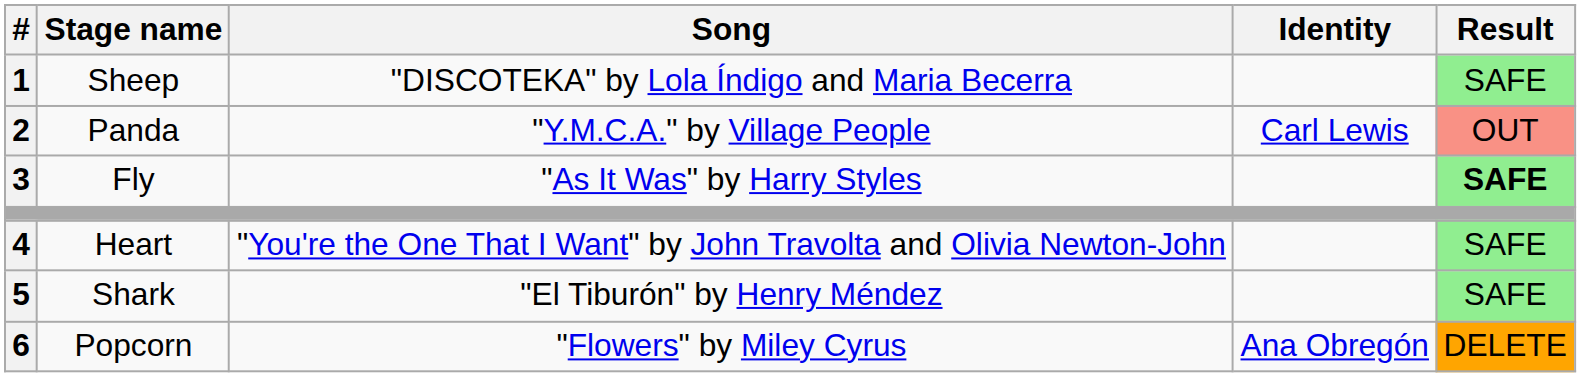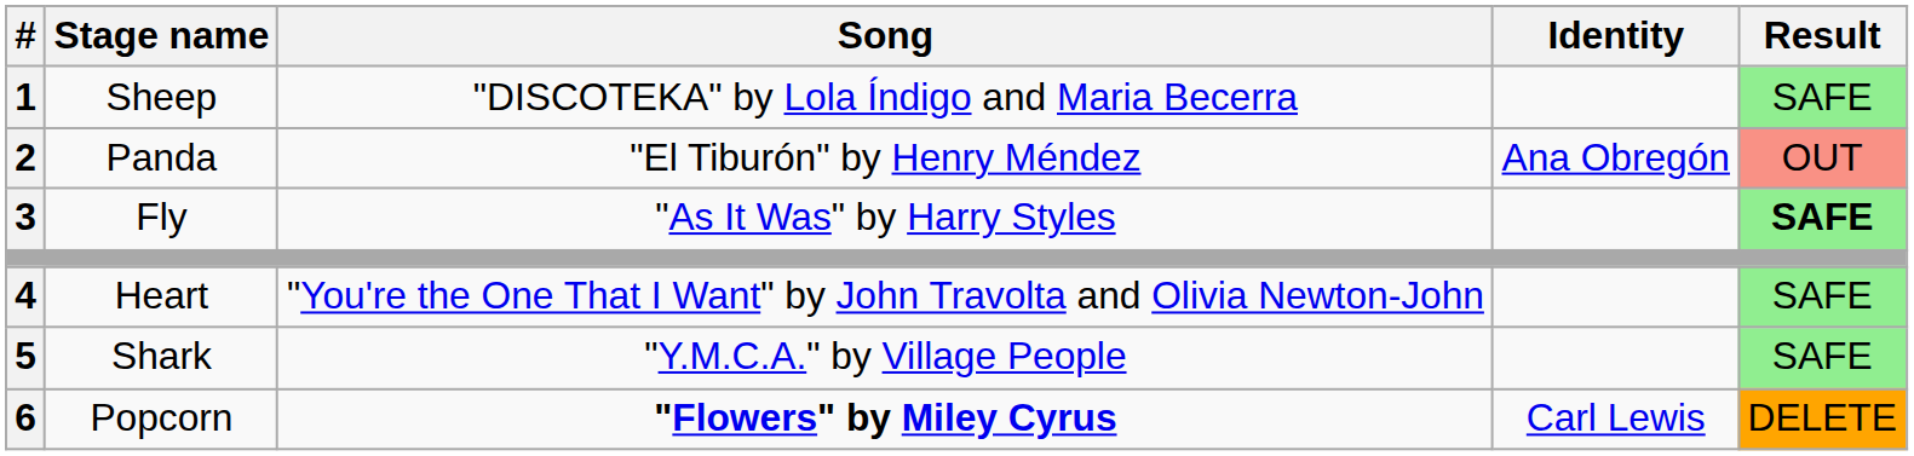 <table class="wikitable plainrowheaders" style="text-align:center">
 <tr>
 <th>#</th>
 <th>Stage name</th>
 <th>Song</th>
 <th>Identity</th>
 <th>Result</th>
 </tr>
 <tr>
 <th>1</th>
 <td>Sheep</td>
 <td>"DISCOTEKA" by <a href='#'>Lola Índigo</a> and <a href='#'>Maria Becerra</a></td>
 <td></td>
 <td bgcolor=lightgreen>SAFE</td>
 </tr>
 <tr>
 <th>2</th>
 <td>Panda</td>
-<td>"<a href='#'>Y.M.C.A.</a>" by <a href='#'>Village People</a></td>
-<td><a href='#'>Carl Lewis</a></td>
+<td>"El Tiburón" by <a href='#'>Henry Méndez</a></td>
+<td><a href='#'>Ana Obregón</a></td>
 <td bgcolor="#F99185">OUT</td>
 </tr>
 <tr>
 <th>3</th>
 <td>Fly</td>
 <td>"<a href='#'>As It Was</a>" by <a href='#'>Harry Styles</a></td>
 <td></td>
 <td bgcolor=lightgreen><strong>SAFE</strong></td>
 </tr>
 <tr>
 <td colspan="5" style="background:darkgray"></td>
 </tr>
 <tr>
 <th>4</th>
 <td>Heart</td>
 <td>"<a href='#'>You're the One That I Want</a>" by <a href='#'>John Travolta</a> and <a href='#'>Olivia Newton-John</a></td>
 <td></td>
 <td bgcolor=lightgreen>SAFE</td>
 </tr>
 <tr>
 <th>5</th>
 <td>Shark</td>
-<td>"El Tiburón" by <a href='#'>Henry Méndez</a></td>
+<td>"<a href='#'>Y.M.C.A.</a>" by <a href='#'>Village People</a></td>
 <td></td>
 <td bgcolor=lightgreen>SAFE</td>
 </tr>
 <tr>
 <th>6</th>
 <td>Popcorn</td>
-<td>"<a href='#'>Flowers</a>" by <a href='#'>Miley Cyrus</a></td>
-<td><a href='#'>Ana Obregón</a></td>
+<td><strong>"<a href='#'>Flowers</a>" by <a href='#'>Miley Cyrus</a></strong></td>
+<td><a href='#'>Carl Lewis</a></td>
 <td bgcolor="orange">DELETE</td>
 </tr>
 </table>
